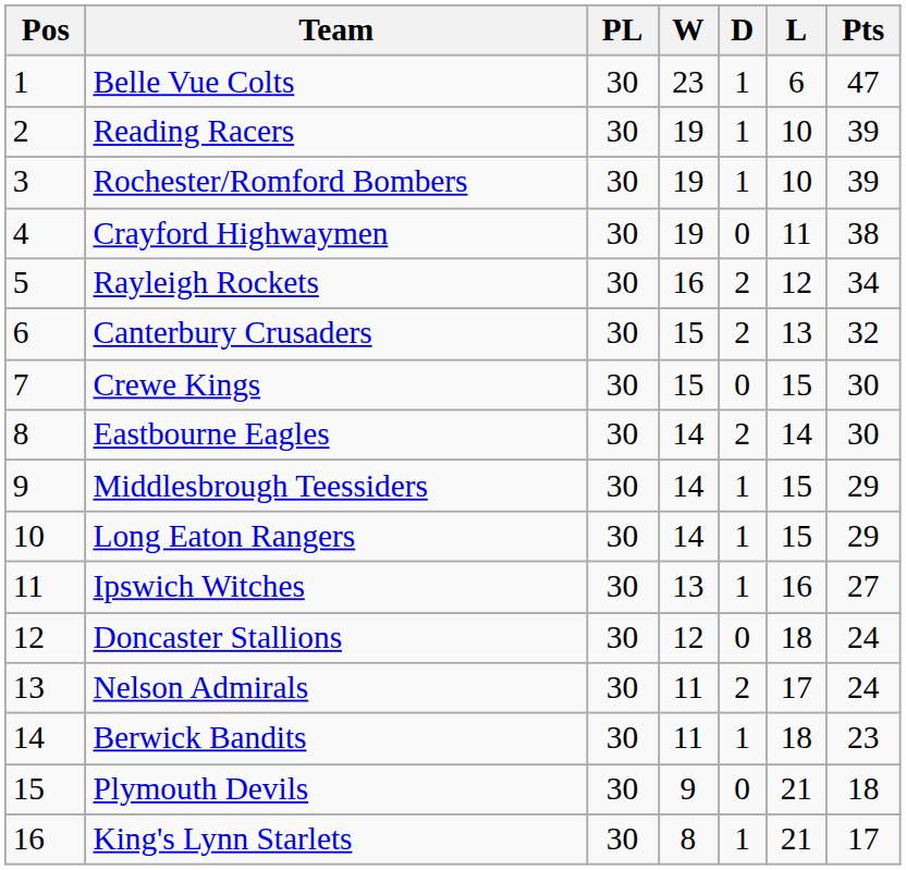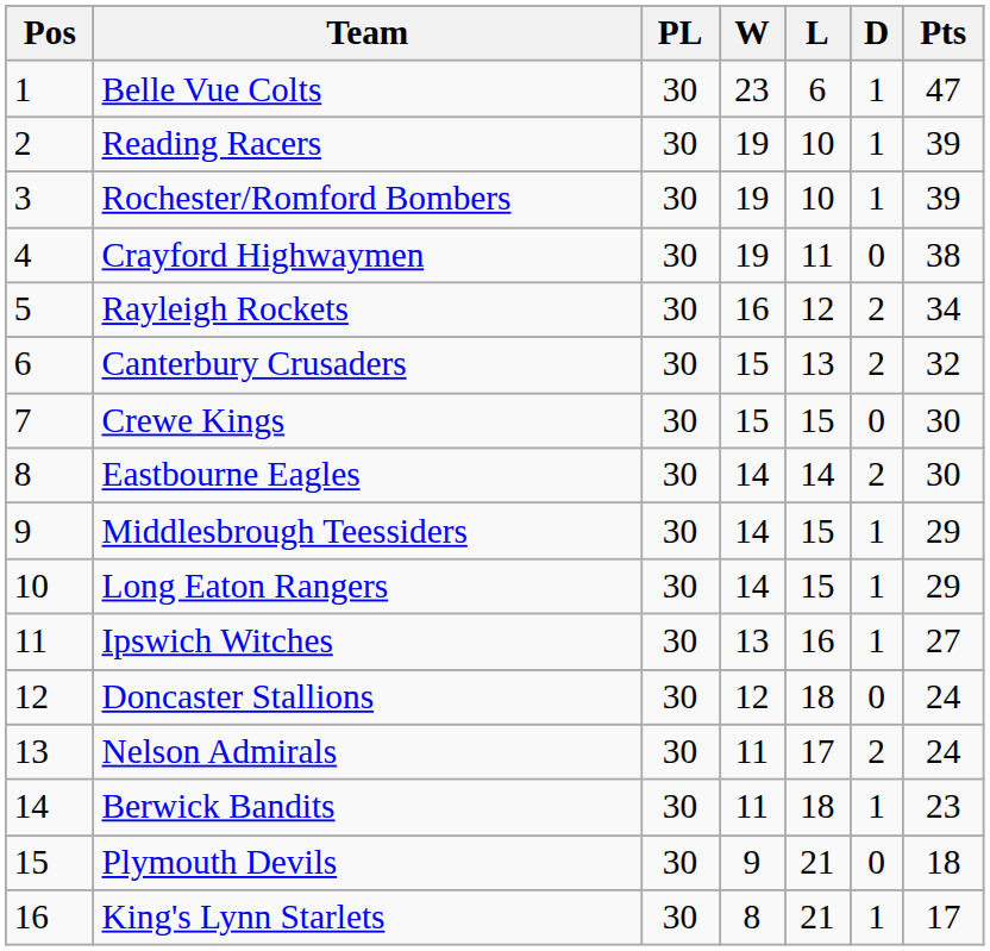 <table class=wikitable width="450">
 <tr>
 <th>Pos</th>
 <th>Team</th>
 <th>PL</th>
 <th>W</th>
+<th>L</th>
 <th>D</th>
-<th>L</th>
 <th>Pts</th>
 </tr>
 <tr>
 <td>1</td>
 <td><a href='#'>Belle Vue Colts</a></td>
 <td align="center">30</td>
 <td align="center">23</td>
+<td align="center">6</td>
 <td align="center">1</td>
-<td align="center">6</td>
 <td align="center">47</td>
 </tr>
 <tr>
 <td>2</td>
 <td><a href='#'>Reading Racers</a></td>
 <td align="center">30</td>
 <td align="center">19</td>
+<td align="center">10</td>
 <td align="center">1</td>
-<td align="center">10</td>
 <td align="center">39</td>
 </tr>
 <tr>
 <td>3</td>
 <td><a href='#'>Rochester/Romford Bombers</a></td>
 <td align="center">30</td>
 <td align="center">19</td>
+<td align="center">10</td>
 <td align="center">1</td>
-<td align="center">10</td>
 <td align="center">39</td>
 </tr>
 <tr>
 <td>4</td>
 <td><a href='#'>Crayford Highwaymen</a></td>
 <td align="center">30</td>
 <td align="center">19</td>
+<td align="center">11</td>
 <td align="center">0</td>
-<td align="center">11</td>
 <td align="center">38</td>
 </tr>
 <tr>
 <td>5</td>
 <td><a href='#'>Rayleigh Rockets</a></td>
 <td align="center">30</td>
 <td align="center">16</td>
+<td align="center">12</td>
 <td align="center">2</td>
-<td align="center">12</td>
 <td align="center">34</td>
 </tr>
 <tr>
 <td>6</td>
 <td><a href='#'>Canterbury Crusaders</a></td>
 <td align="center">30</td>
 <td align="center">15</td>
+<td align="center">13</td>
 <td align="center">2</td>
-<td align="center">13</td>
 <td align="center">32</td>
 </tr>
 <tr>
 <td>7</td>
 <td><a href='#'>Crewe Kings</a></td>
 <td align="center">30</td>
 <td align="center">15</td>
+<td align="center">15</td>
 <td align="center">0</td>
-<td align="center">15</td>
 <td align="center">30</td>
 </tr>
 <tr>
 <td>8</td>
 <td><a href='#'>Eastbourne Eagles</a></td>
 <td align="center">30</td>
 <td align="center">14</td>
+<td align="center">14</td>
 <td align="center">2</td>
-<td align="center">14</td>
 <td align="center">30</td>
 </tr>
 <tr>
 <td>9</td>
 <td><a href='#'>Middlesbrough Teessiders</a></td>
 <td align="center">30</td>
 <td align="center">14</td>
+<td align="center">15</td>
 <td align="center">1</td>
-<td align="center">15</td>
 <td align="center">29</td>
 </tr>
 <tr>
 <td>10</td>
 <td><a href='#'>Long Eaton Rangers</a></td>
 <td align="center">30</td>
 <td align="center">14</td>
+<td align="center">15</td>
 <td align="center">1</td>
-<td align="center">15</td>
 <td align="center">29</td>
 </tr>
 <tr>
 <td>11</td>
 <td><a href='#'>Ipswich Witches</a></td>
 <td align="center">30</td>
 <td align="center">13</td>
+<td align="center">16</td>
 <td align="center">1</td>
-<td align="center">16</td>
 <td align="center">27</td>
 </tr>
 <tr>
 <td>12</td>
 <td><a href='#'>Doncaster Stallions</a></td>
 <td align="center">30</td>
 <td align="center">12</td>
+<td align="center">18</td>
 <td align="center">0</td>
-<td align="center">18</td>
 <td align="center">24</td>
 </tr>
 <tr>
 <td>13</td>
 <td><a href='#'>Nelson Admirals</a></td>
 <td align="center">30</td>
 <td align="center">11</td>
+<td align="center">17</td>
 <td align="center">2</td>
-<td align="center">17</td>
 <td align="center">24</td>
 </tr>
 <tr>
 <td>14</td>
 <td><a href='#'>Berwick Bandits</a></td>
 <td align="center">30</td>
 <td align="center">11</td>
+<td align="center">18</td>
 <td align="center">1</td>
-<td align="center">18</td>
 <td align="center">23</td>
 </tr>
 <tr>
 <td>15</td>
 <td><a href='#'>Plymouth Devils</a></td>
 <td align="center">30</td>
 <td align="center">9</td>
+<td align="center">21</td>
 <td align="center">0</td>
-<td align="center">21</td>
 <td align="center">18</td>
 </tr>
 <tr>
 <td>16</td>
 <td><a href='#'>King's Lynn Starlets</a></td>
 <td align="center">30</td>
 <td align="center">8</td>
+<td align="center">21</td>
 <td align="center">1</td>
-<td align="center">21</td>
 <td align="center">17</td>
 </tr>
 </table>
